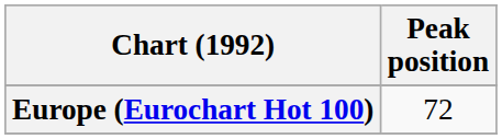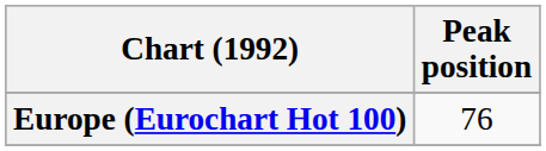 <table class="wikitable sortable plainrowheaders" style="text-align:center">
 <tr>
 <th>Chart (1992)</th>
 <th>Peak<br>position</th>
 </tr>
 <tr>
 </tr>
 <tr>
 <th scope="row">Europe (<a href='#'>Eurochart Hot 100</a>)</th>
-<td>72</td>
+<td>76</td>
 </tr>
 <tr>
 </tr>
 </table>
